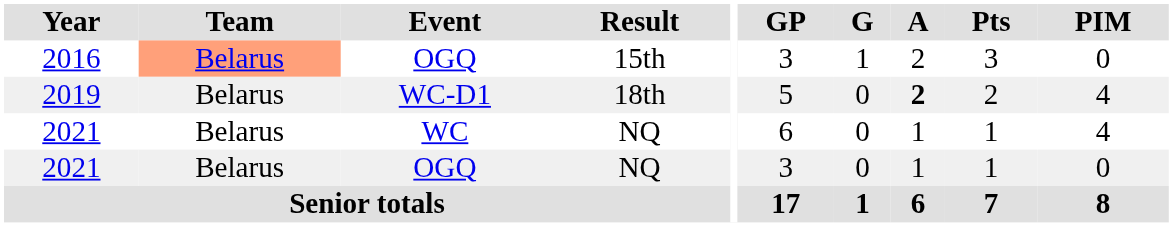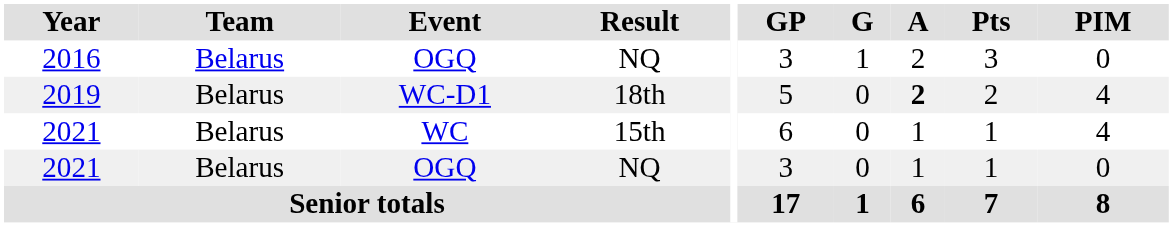 <table border="0" cellpadding="1" cellspacing="0" ID="Table3" style="text-align:center; width:40em">
 <tr ALIGN="center" bgcolor="#e0e0e0">
 <th>Year</th>
 <th>Team</th>
 <th>Event</th>
 <th>Result</th>
 <th rowspan="99" bgcolor="#ffffff"></th>
 <th>GP</th>
 <th>G</th>
 <th>A</th>
 <th>Pts</th>
 <th>PIM</th>
 </tr>
 <tr>
 <td><a href='#'>2016</a></td>
-<td style="background: lightsalmon;"><a href='#'>Belarus</a></td>
+<td><a href='#'>Belarus</a></td>
 <td><a href='#'>OGQ</a></td>
-<td>15th</td>
+<td>NQ</td>
 <td>3</td>
 <td>1</td>
 <td>2</td>
 <td>3</td>
 <td>0</td>
 </tr>
 <tr bgcolor="#f0f0f0">
 <td><a href='#'>2019</a></td>
 <td>Belarus</td>
 <td><a href='#'>WC-D1</a></td>
 <td>18th</td>
 <td>5</td>
 <td>0</td>
 <td><strong>2</strong></td>
 <td>2</td>
 <td>4</td>
 </tr>
 <tr>
 <td><a href='#'>2021</a></td>
 <td>Belarus</td>
 <td><a href='#'>WC</a></td>
-<td>NQ</td>
+<td>15th</td>
 <td>6</td>
 <td>0</td>
 <td>1</td>
 <td>1</td>
 <td>4</td>
 </tr>
 <tr bgcolor="#f0f0f0">
 <td><a href='#'>2021</a></td>
 <td>Belarus</td>
 <td><a href='#'>OGQ</a></td>
 <td>NQ</td>
 <td>3</td>
 <td>0</td>
 <td>1</td>
 <td>1</td>
 <td>0</td>
 </tr>
 <tr bgcolor="#e0e0e0">
 <th colspan="4">Senior totals</th>
 <th>17</th>
 <th>1</th>
 <th>6</th>
 <th>7</th>
 <th>8</th>
 </tr>
 </table>
